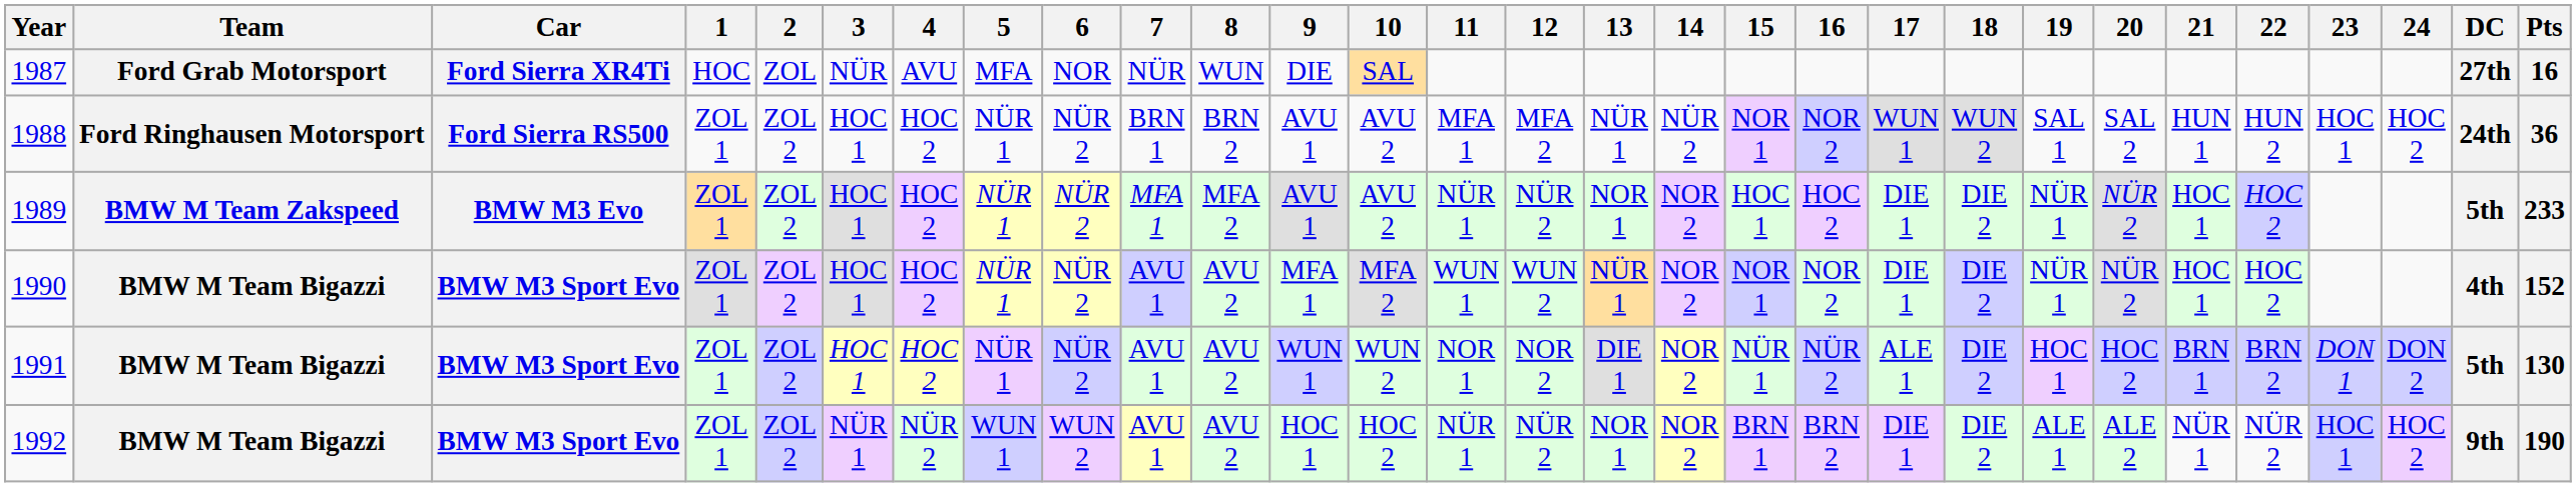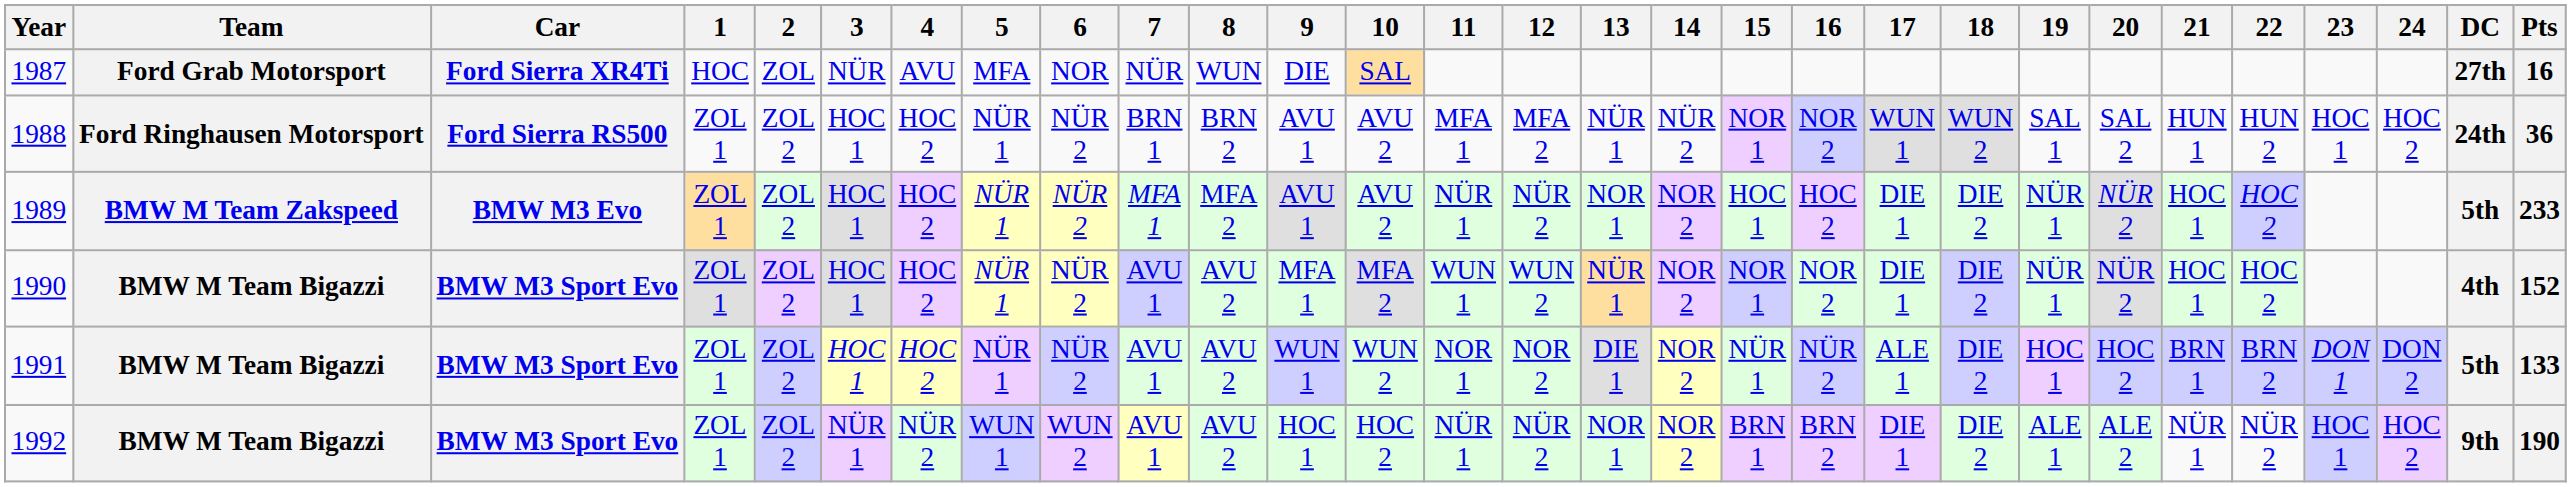 <table class="wikitable" border="1" style="text-align:center; font-size:85%;">
 <tr>
 <th>Year</th>
 <th>Team</th>
 <th>Car</th>
 <th>1</th>
 <th>2</th>
 <th>3</th>
 <th>4</th>
 <th>5</th>
 <th>6</th>
 <th>7</th>
 <th>8</th>
 <th>9</th>
 <th>10</th>
 <th>11</th>
 <th>12</th>
 <th>13</th>
 <th>14</th>
 <th>15</th>
 <th>16</th>
 <th>17</th>
 <th>18</th>
 <th>19</th>
 <th>20</th>
 <th>21</th>
 <th>22</th>
 <th>23</th>
 <th>24</th>
 <th>DC</th>
 <th>Pts</th>
 </tr>
 <tr>
 <td><a href='#'>1987</a></td>
 <th nowrap>Ford Grab Motorsport</th>
 <th nowrap><a href='#'>Ford Sierra XR4Ti</a></th>
 <td><a href='#'>HOC</a></td>
 <td><a href='#'>ZOL</a></td>
 <td><a href='#'>NÜR</a></td>
 <td><a href='#'>AVU</a></td>
 <td><a href='#'>MFA</a></td>
 <td><a href='#'>NOR</a></td>
 <td><a href='#'>NÜR</a></td>
 <td><a href='#'>WUN</a></td>
 <td><a href='#'>DIE</a></td>
 <td style="background:#FFDF9F;"><a href='#'>SAL</a><br></td>
 <td></td>
 <td></td>
 <td></td>
 <td></td>
 <td></td>
 <td></td>
 <td></td>
 <td></td>
 <td></td>
 <td></td>
 <td></td>
 <td></td>
 <td></td>
 <td></td>
 <th>27th</th>
 <th>16</th>
 </tr>
 <tr>
 <td><a href='#'>1988</a></td>
 <th nowrap>Ford Ringhausen Motorsport</th>
 <th nowrap><a href='#'>Ford Sierra RS500</a></th>
 <td><a href='#'>ZOL<br>1</a></td>
 <td><a href='#'>ZOL<br>2</a></td>
 <td><a href='#'>HOC<br>1</a></td>
 <td><a href='#'>HOC<br>2</a></td>
 <td><a href='#'>NÜR<br>1</a></td>
 <td><a href='#'>NÜR<br>2</a></td>
 <td><a href='#'>BRN<br>1</a></td>
 <td><a href='#'>BRN<br>2</a></td>
 <td><a href='#'>AVU<br>1</a></td>
 <td><a href='#'>AVU<br>2</a></td>
 <td><a href='#'>MFA<br>1</a></td>
 <td><a href='#'>MFA<br>2</a></td>
 <td><a href='#'>NÜR<br>1</a></td>
 <td><a href='#'>NÜR<br>2</a></td>
 <td style="background:#EFCFFF;"><a href='#'>NOR<br>1</a><br></td>
 <td style="background:#CFCFFF;"><a href='#'>NOR<br>2</a><br></td>
 <td style="background:#DFDFDF;"><a href='#'>WUN<br>1</a><br></td>
 <td style="background:#DFDFDF;"><a href='#'>WUN<br>2</a><br></td>
 <td><a href='#'>SAL<br>1</a></td>
 <td><a href='#'>SAL<br>2</a></td>
 <td><a href='#'>HUN<br>1</a></td>
 <td><a href='#'>HUN<br>2</a></td>
 <td><a href='#'>HOC<br>1</a></td>
 <td><a href='#'>HOC<br>2</a></td>
 <th>24th</th>
 <th>36</th>
 </tr>
 <tr>
 <td><a href='#'>1989</a></td>
 <th nowrap><a href='#'>BMW M Team Zakspeed</a></th>
 <th nowrap><a href='#'>BMW M3 Evo</a></th>
 <td style="background:#FFDF9F;"><a href='#'>ZOL<br>1</a><br></td>
 <td style="background:#DFFFDF;"><a href='#'>ZOL<br>2</a><br></td>
 <td style="background:#DFDFDF;"><a href='#'>HOC<br>1</a><br></td>
 <td style="background:#EFCFFF;"><a href='#'>HOC<br>2</a><br></td>
 <td style="background:#FFFFBF;"><em><a href='#'>NÜR<br>1</a></em><br></td>
 <td style="background:#FFFFBF;"><em><a href='#'>NÜR<br>2</a></em><br></td>
 <td style="background:#DFFFDF;"><em><a href='#'>MFA<br>1</a></em><br></td>
 <td style="background:#DFFFDF;"><a href='#'>MFA<br>2</a><br></td>
 <td style="background:#DFDFDF;"><a href='#'>AVU<br>1</a><br></td>
 <td style="background:#DFFFDF;"><a href='#'>AVU<br>2</a><br></td>
 <td style="background:#DFFFDF;"><a href='#'>NÜR<br>1</a><br></td>
 <td style="background:#DFFFDF;"><a href='#'>NÜR<br>2</a><br></td>
 <td style="background:#DFFFDF;"><a href='#'>NOR<br>1</a><br></td>
 <td style="background:#EFCFFF;"><a href='#'>NOR<br>2</a><br></td>
 <td style="background:#DFFFDF;"><a href='#'>HOC<br>1</a><br></td>
 <td style="background:#EFCFFF;"><a href='#'>HOC<br>2</a><br></td>
 <td style="background:#DFFFDF;"><a href='#'>DIE<br>1</a><br></td>
 <td style="background:#DFFFDF;"><a href='#'>DIE<br>2</a><br></td>
 <td style="background:#DFFFDF;"><a href='#'>NÜR<br>1</a><br></td>
 <td style="background:#DFDFDF;"><em><a href='#'>NÜR<br>2</a></em><br></td>
 <td style="background:#DFFFDF;"><a href='#'>HOC<br>1</a><br></td>
 <td style="background:#CFCFFF;"><em><a href='#'>HOC<br>2</a></em><br></td>
 <td></td>
 <td></td>
 <th>5th</th>
 <th>233</th>
 </tr>
 <tr>
 <td><a href='#'>1990</a></td>
 <th nowrap>BMW M Team Bigazzi</th>
 <th nowrap><a href='#'>BMW M3 Sport Evo</a></th>
 <td style="background:#DFDFDF;"><a href='#'>ZOL<br>1</a><br></td>
 <td style="background:#EFCFFF;"><a href='#'>ZOL<br>2</a><br></td>
 <td style="background:#DFDFDF;"><a href='#'>HOC<br>1</a><br></td>
 <td style="background:#EFCFFF;"><a href='#'>HOC<br>2</a><br></td>
 <td style="background:#FFFFBF;"><em><a href='#'>NÜR<br>1</a></em><br></td>
 <td style="background:#FFFFBF;"><a href='#'>NÜR<br>2</a><br></td>
 <td style="background:#CFCFFF;"><a href='#'>AVU<br>1</a><br></td>
 <td style="background:#DFFFDF;"><a href='#'>AVU<br>2</a><br></td>
 <td style="background:#DFFFDF;"><a href='#'>MFA<br>1</a><br></td>
 <td style="background:#DFDFDF;"><a href='#'>MFA<br>2</a><br></td>
 <td style="background:#DFFFDF;"><a href='#'>WUN<br>1</a><br></td>
 <td style="background:#DFFFDF;"><a href='#'>WUN<br>2</a><br></td>
 <td style="background:#FFDF9F;"><a href='#'>NÜR<br>1</a><br></td>
 <td style="background:#EFCFFF;"><a href='#'>NOR<br>2</a><br></td>
 <td style="background:#CFCFFF;"><a href='#'>NOR<br>1</a><br></td>
 <td style="background:#DFFFDF;"><a href='#'>NOR<br>2</a><br></td>
 <td style="background:#DFFFDF;"><a href='#'>DIE<br>1</a><br></td>
 <td style="background:#CFCFFF;"><a href='#'>DIE<br>2</a><br></td>
 <td style="background:#DFFFDF;"><a href='#'>NÜR<br>1</a><br></td>
 <td style="background:#DFDFDF;"><a href='#'>NÜR<br>2</a><br></td>
 <td style="background:#DFFFDF;"><a href='#'>HOC<br>1</a><br></td>
 <td style="background:#DFFFDF;"><a href='#'>HOC<br>2</a><br></td>
 <td></td>
 <td></td>
 <th>4th</th>
 <th>152</th>
 </tr>
 <tr>
 <td><a href='#'>1991</a></td>
 <th nowrap>BMW M Team Bigazzi</th>
 <th nowrap><a href='#'>BMW M3 Sport Evo</a></th>
 <td style="background:#DFFFDF;"><a href='#'>ZOL<br>1</a><br></td>
 <td style="background:#CFCFFF;"><a href='#'>ZOL<br>2</a><br></td>
 <td style="background:#FFFFBF;"><em><a href='#'>HOC<br>1</a></em><br></td>
 <td style="background:#FFFFBF;"><em><a href='#'>HOC<br>2</a></em><br></td>
 <td style="background:#EFCFFF;"><a href='#'>NÜR<br>1</a><br></td>
 <td style="background:#CFCFFF;"><a href='#'>NÜR<br>2</a><br></td>
 <td style="background:#DFFFDF;"><a href='#'>AVU<br>1</a><br></td>
 <td style="background:#DFFFDF;"><a href='#'>AVU<br>2</a><br></td>
 <td style="background:#CFCFFF;"><a href='#'>WUN<br>1</a><br></td>
 <td style="background:#DFFFDF;"><a href='#'>WUN<br>2</a><br></td>
 <td style="background:#DFFFDF;"><a href='#'>NOR<br>1</a><br></td>
 <td style="background:#DFFFDF;"><a href='#'>NOR<br>2</a><br></td>
 <td style="background:#DFDFDF;"><a href='#'>DIE<br>1</a><br></td>
 <td style="background:#FFFFBF;"><a href='#'>NOR<br>2</a><br></td>
 <td style="background:#DFFFDF;"><a href='#'>NÜR<br>1</a><br></td>
 <td style="background:#CFCFFF;"><a href='#'>NÜR<br>2</a><br></td>
 <td style="background:#DFFFDF;"><a href='#'>ALE<br>1</a><br></td>
 <td style="background:#CFCFFF;"><a href='#'>DIE<br>2</a><br></td>
 <td style="background:#EFCFFF;"><a href='#'>HOC<br>1</a><br></td>
 <td style="background:#CFCFFF;"><a href='#'>HOC<br>2</a><br></td>
 <td style="background:#CFCFFF;"><a href='#'>BRN<br>1</a><br></td>
 <td style="background:#CFCFFF;"><a href='#'>BRN<br>2</a><br></td>
 <td style="background:#CFCFFF;"><em><a href='#'>DON<br>1</a></em><br></td>
 <td style="background:#CFCFFF;"><a href='#'>DON<br>2</a><br></td>
 <th>5th</th>
-<th>130</th>
+<th>133</th>
 </tr>
 <tr>
 <td><a href='#'>1992</a></td>
 <th nowrap>BMW M Team Bigazzi</th>
 <th nowrap><a href='#'>BMW M3 Sport Evo</a></th>
 <td style="background:#DFFFDF;"><a href='#'>ZOL<br>1</a><br></td>
 <td style="background:#CFCFFF;"><a href='#'>ZOL<br>2</a><br></td>
 <td style="background:#EFCFFF;"><a href='#'>NÜR<br>1</a><br></td>
 <td style="background:#DFFFDF;"><a href='#'>NÜR<br>2</a><br></td>
 <td style="background:#CFCFFF;"><a href='#'>WUN<br>1</a><br></td>
 <td style="background:#EFCFFF;"><a href='#'>WUN<br>2</a><br></td>
 <td style="background:#FFFFBF;"><a href='#'>AVU<br>1</a><br></td>
 <td style="background:#DFFFDF;"><a href='#'>AVU<br>2</a><br></td>
 <td style="background:#DFFFDF;"><a href='#'>HOC<br>1</a><br></td>
 <td style="background:#DFFFDF;"><a href='#'>HOC<br>2</a><br></td>
 <td style="background:#DFFFDF;"><a href='#'>NÜR<br>1</a><br></td>
 <td style="background:#DFFFDF;"><a href='#'>NÜR<br>2</a><br></td>
 <td style="background:#DFFFDF;"><a href='#'>NOR<br>1</a><br></td>
 <td style="background:#FFFFBF;"><a href='#'>NOR<br>2</a><br></td>
 <td style="background:#EFCFFF;"><a href='#'>BRN<br>1</a><br></td>
 <td style="background:#EFCFFF;"><a href='#'>BRN<br>2</a><br></td>
 <td style="background:#EFCFFF;"><a href='#'>DIE<br>1</a><br></td>
 <td style="background:#DFFFDF;"><a href='#'>DIE<br>2</a><br></td>
 <td style="background:#DFFFDF;"><a href='#'>ALE<br>1</a><br></td>
 <td style="background:#DFFFDF;"><a href='#'>ALE<br>2</a><br></td>
 <td><a href='#'>NÜR<br>1</a></td>
 <td><a href='#'>NÜR<br>2</a></td>
 <td style="background:#CFCFFF;"><a href='#'>HOC<br>1</a><br></td>
 <td style="background:#EFCFFF;"><a href='#'>HOC<br>2</a><br></td>
 <th>9th</th>
 <th>190</th>
 </tr>
 </table>
